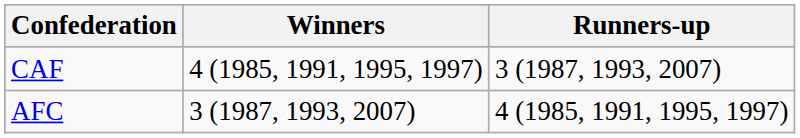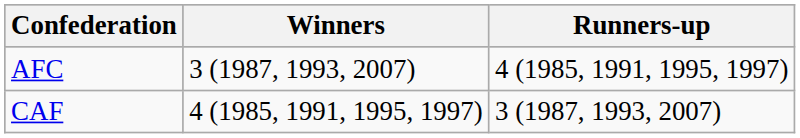 <table class="wikitable">
 <tr>
 <th>Confederation</th>
 <th>Winners</th>
 <th>Runners-up</th>
 </tr>
 <tr>
+<td><a href='#'>AFC</a></td>
+<td>3 (1987, 1993, 2007)</td>
+<td>4 (1985, 1991, 1995, 1997)</td>
+</tr>
+<tr>
 <td><a href='#'>CAF</a></td>
 <td>4 (1985, 1991, 1995, 1997)</td>
 <td>3 (1987, 1993, 2007)</td>
 </tr>
-<tr>
-<td><a href='#'>AFC</a></td>
-<td>3 (1987, 1993, 2007)</td>
-<td>4 (1985, 1991, 1995, 1997)</td>
-</tr>
 </table>
